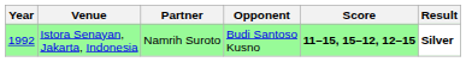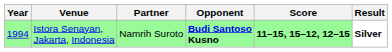 <table class="sortable wikitable" style="font-size: 90%;">
 <tr>
 <th>Year</th>
 <th>Venue</th>
 <th>Partner</th>
 <th>Opponent</th>
 <th>Score</th>
 <th>Result</th>
 </tr>
 <tr style="background:#98FB98">
-<td align="center"><a href='#'>1992</a></td>
+<td align="center"><a href='#'>1994</a></td>
 <td align="left"><a href='#'>Istora Senayan</a>,<br><a href='#'>Jakarta</a>, <a href='#'>Indonesia</a></td>
 <td align="left"> Namrih Suroto</td>
-<td align="left"> <a href='#'>Budi Santoso</a> <br>  Kusno</td>
+<td align="left"><strong> <a href='#'>Budi Santoso</a> <br>  Kusno</strong></td>
 <td align="left"><strong>11–15, 15–12, 12–15</strong></td>
 <td style="text-align:left; background:white"> <strong>Silver</strong></td>
 </tr>
 </table>
